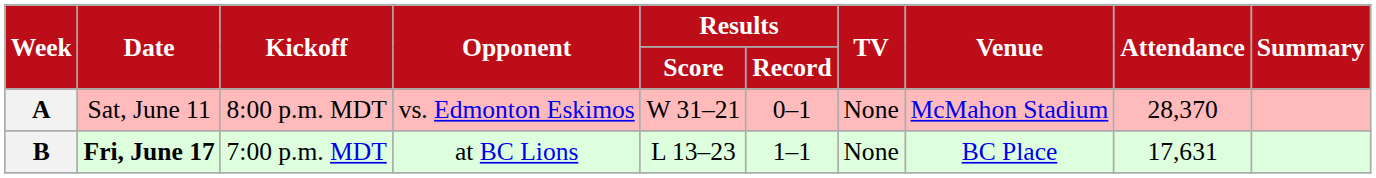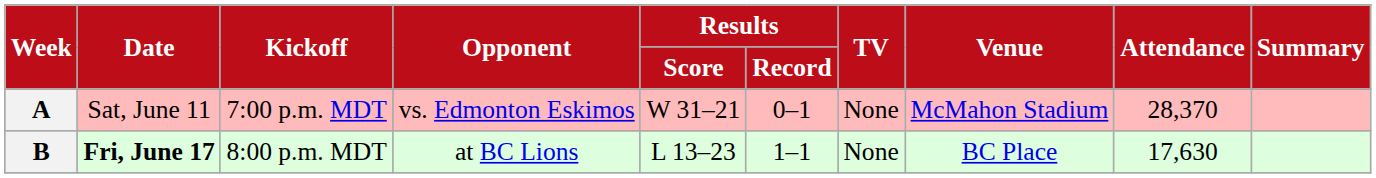 <table class="wikitable" style="font-size: 95%;">
 <tr>
 <th style="background:#BD0D18;color:#FFFFFF;" rowspan=2>Week</th>
 <th style="background:#BD0D18;color:#FFFFFF;" rowspan=2>Date</th>
 <th style="background:#BD0D18;color:#FFFFFF;" rowspan=2>Kickoff</th>
 <th style="background:#BD0D18;color:#FFFFFF;" rowspan=2>Opponent</th>
 <th style="background:#BD0D18;color:#FFFFFF;" colspan=2>Results</th>
 <th style="background:#BD0D18;color:#FFFFFF;" rowspan=2>TV</th>
 <th style="background:#BD0D18;color:#FFFFFF;" rowspan=2>Venue</th>
 <th style="background:#BD0D18;color:#FFFFFF;" rowspan=2>Attendance</th>
 <th style="background:#BD0D18;color:#FFFFFF;" rowspan=2>Summary</th>
 </tr>
 <tr>
 <th style="background:#BD0D18;color:#FFFFFF;">Score</th>
 <th style="background:#BD0D18;color:#FFFFFF;">Record</th>
 </tr>
 <tr align="center" bgcolor="#ffbbbb">
 <th align="center"><strong>A</strong></th>
 <td align="center">Sat, June 11</td>
-<td align="center">8:00 p.m. MDT</td>
+<td align="center">7:00 p.m. <a href='#'>MDT</a></td>
 <td align="center">vs. <a href='#'>Edmonton Eskimos</a></td>
 <td align="center">W 31–21</td>
 <td align="center">0–1</td>
 <td align="center">None</td>
 <td align="center"><a href='#'>McMahon Stadium</a></td>
 <td align="center">28,370</td>
 <td align="center"></td>
 </tr>
 <tr align="center" bgcolor="#ddffdd">
 <th align="center"><strong>B</strong></th>
 <td align="center"><strong>Fri, June 17</strong></td>
-<td align="center">7:00 p.m. <a href='#'>MDT</a></td>
+<td align="center">8:00 p.m. MDT</td>
 <td align="center">at <a href='#'>BC Lions</a></td>
 <td align="center">L 13–23</td>
 <td align="center">1–1</td>
 <td align="center">None</td>
 <td align="center"><a href='#'>BC Place</a></td>
-<td align="center">17,631</td>
+<td align="center">17,630</td>
 <td align="center"></td>
 </tr>
 </table>
